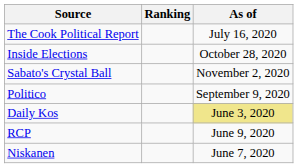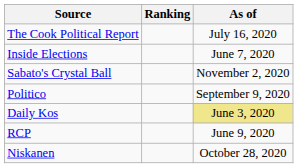 <table class="wikitable" style="text-align:center">
 <tr>
 <th>Source</th>
 <th>Ranking</th>
 <th>As of</th>
 </tr>
 <tr>
 <td align=left><a href='#'>The Cook Political Report</a></td>
 <td></td>
 <td>July 16, 2020</td>
 </tr>
 <tr>
 <td align=left><a href='#'>Inside Elections</a></td>
 <td></td>
-<td>October 28, 2020</td>
+<td>June 7, 2020</td>
 </tr>
 <tr>
 <td align=left><a href='#'>Sabato's Crystal Ball</a></td>
 <td></td>
 <td>November 2, 2020</td>
 </tr>
 <tr>
 <td align="left"><a href='#'>Politico</a></td>
 <td></td>
 <td>September 9, 2020</td>
 </tr>
 <tr>
 <td align="left"><a href='#'>Daily Kos</a></td>
 <td></td>
 <td style="background: khaki;">June 3, 2020</td>
 </tr>
 <tr>
 <td align="left"><a href='#'>RCP</a></td>
 <td></td>
 <td>June 9, 2020</td>
 </tr>
 <tr>
 <td align="left"><a href='#'>Niskanen</a></td>
 <td></td>
-<td>June 7, 2020</td>
+<td>October 28, 2020</td>
 </tr>
 </table>
